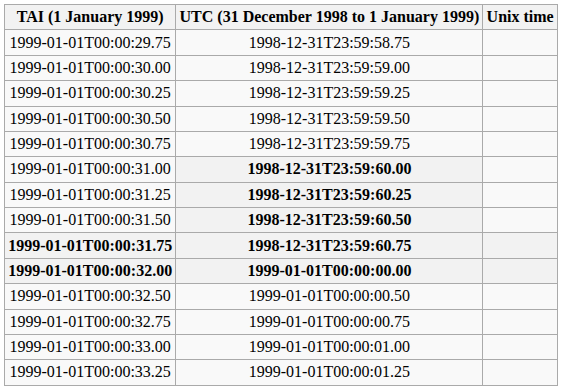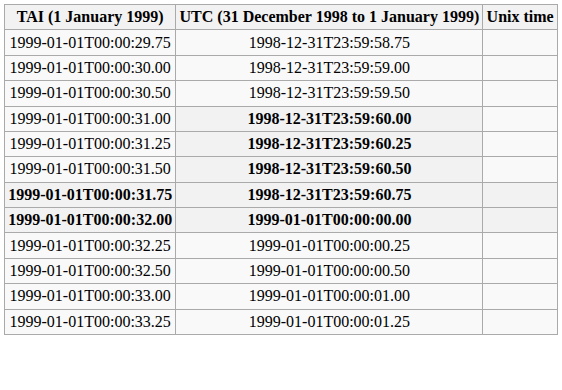 <table class="wikitable" id="leapsecondinserted" style="text-align: center;">
 <tr>
 <th>TAI (1 January 1999)</th>
 <th>UTC (31 December 1998 to 1 January 1999)</th>
 <th>Unix time</th>
 </tr>
 <tr>
 <td>1999-01-01T00:00:29.75</td>
 <td>1998-12-31T23:59:58.75</td>
 <td style="text-align: right;"></td>
 </tr>
 <tr>
 <td>1999-01-01T00:00:30.00</td>
 <td>1998-12-31T23:59:59.00</td>
 <td style="text-align: right;"></td>
 </tr>
 <tr>
-<td>1999-01-01T00:00:30.25</td>
-<td>1998-12-31T23:59:59.25</td>
-<td style="text-align: right;"></td>
-</tr>
-<tr>
 <td>1999-01-01T00:00:30.50</td>
 <td>1998-12-31T23:59:59.50</td>
-<td style="text-align: right;"></td>
-</tr>
-<tr>
-<td>1999-01-01T00:00:30.75</td>
-<td>1998-12-31T23:59:59.75</td>
 <td style="text-align: right;"></td>
 </tr>
 <tr>
 <td>1999-01-01T00:00:31.00</td>
 <th>1998-12-31T23:59:60.00</th>
 <td style="text-align: right;"></td>
 </tr>
 <tr>
 <td>1999-01-01T00:00:31.25</td>
 <th>1998-12-31T23:59:60.25</th>
 <td style="text-align: right;"></td>
 </tr>
 <tr>
 <td>1999-01-01T00:00:31.50</td>
 <th>1998-12-31T23:59:60.50</th>
 <td style="text-align: right;"></td>
 </tr>
 <tr>
 <th>1999-01-01T00:00:31.75</th>
 <th>1998-12-31T23:59:60.75</th>
 <th style="text-align: right;"></th>
 </tr>
 <tr>
 <th>1999-01-01T00:00:32.00</th>
 <th>1999-01-01T00:00:00.00</th>
 <th style="text-align: right;"></th>
 </tr>
 <tr>
-<td>1999-01-01T00:00:32.50</td>
-<td>1999-01-01T00:00:00.50</td>
+<td>1999-01-01T00:00:32.25</td>
+<td>1999-01-01T00:00:00.25</td>
 <td style="text-align: right;"></td>
 </tr>
 <tr>
-<td>1999-01-01T00:00:32.75</td>
-<td>1999-01-01T00:00:00.75</td>
+<td>1999-01-01T00:00:32.50</td>
+<td>1999-01-01T00:00:00.50</td>
 <td style="text-align: right;"></td>
 </tr>
 <tr>
 <td>1999-01-01T00:00:33.00</td>
 <td>1999-01-01T00:00:01.00</td>
 <td style="text-align: right;"></td>
 </tr>
 <tr>
 <td>1999-01-01T00:00:33.25</td>
 <td>1999-01-01T00:00:01.25</td>
 <td style="text-align: right;"></td>
 </tr>
 </table>
